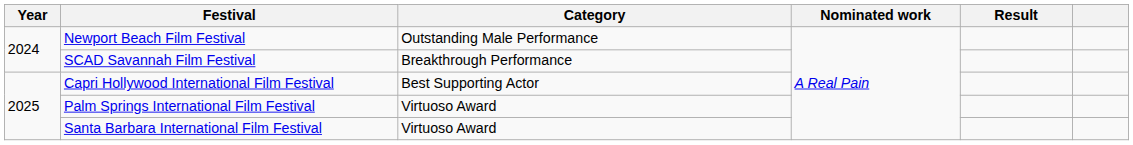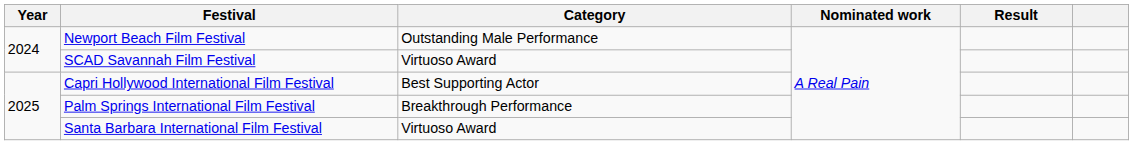 <table class="wikitable plainrowheaders" style="width:100%;">
 <tr>
 <th style="width:5%;" scope="col">Year</th>
 <th style="width:30%;" scope="col">Festival</th>
 <th style="width:35%;" scope="col">Category</th>
 <th style="width:15%;" scope="col">Nominated work</th>
 <th style="width:10%;" scope="col">Result</th>
 <th style="width:5%;" scope="col"></th>
 </tr>
 <tr>
 <td rowspan="2">2024</td>
 <td><a href='#'>Newport Beach Film Festival</a></td>
 <td>Outstanding Male Performance</td>
 <td rowspan="5"><em><a href='#'>A Real Pain</a></em></td>
 <td></td>
 <td align="center"></td>
 </tr>
 <tr>
 <td><a href='#'>SCAD Savannah Film Festival</a></td>
-<td>Breakthrough Performance</td>
+<td>Virtuoso Award</td>
 <td></td>
 <td align="center"></td>
 </tr>
 <tr>
 <td rowspan="3">2025</td>
 <td><a href='#'>Capri Hollywood International Film Festival</a></td>
 <td>Best Supporting Actor</td>
 <td></td>
 <td align="center"></td>
 </tr>
 <tr>
 <td><a href='#'>Palm Springs International Film Festival</a></td>
-<td>Virtuoso Award</td>
+<td>Breakthrough Performance</td>
 <td></td>
 <td align="center"></td>
 </tr>
 <tr>
 <td><a href='#'>Santa Barbara International Film Festival</a></td>
 <td>Virtuoso Award</td>
 <td></td>
 <td align="center"></td>
 </tr>
 </table>
